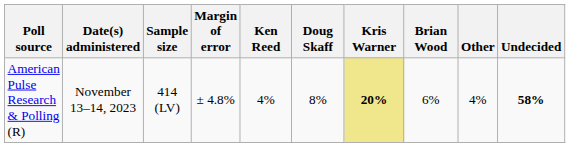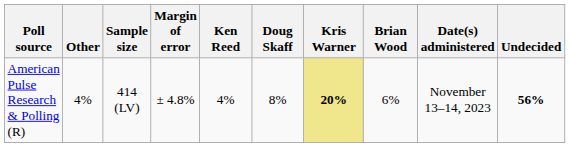 <table class="wikitable" style="font-size:90%;text-align:center;">
 <tr valign=bottom>
 <th>Poll source</th>
-<th>Date(s)<br>administered</th>
+<th>Other</th>
 <th>Sample<br>size</th>
 <th>Margin<br>of error</th>
 <th style="width:70px;">Ken<br>Reed</th>
 <th style="width:70px;">Doug<br>Skaff</th>
 <th style="width:70px;">Kris<br>Warner</th>
 <th style="width:70px;">Brian<br>Wood</th>
-<th>Other</th>
+<th>Date(s)<br>administered</th>
 <th>Undecided</th>
 </tr>
 <tr>
 <td style="text-align:left;"><a href='#'>American Pulse Research<br>& Polling</a> (R)</td>
-<td>November 13–14, 2023</td>
+<td>4%</td>
 <td>414 (LV)</td>
 <td>± 4.8%</td>
 <td>4%</td>
 <td>8%</td>
 <td style="background: khaki;"><strong>20%</strong></td>
 <td>6%</td>
-<td>4%</td>
-<td><strong>58%</strong></td>
+<td>November 13–14, 2023</td>
+<td><strong>56%</strong></td>
 </tr>
 </table>
